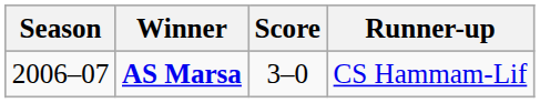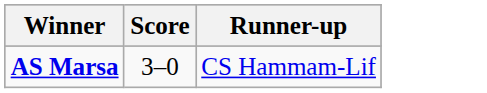 <table class="wikitable" style="text-align: center; font-size:95%">
 <tr>
-<th>Season</th>
 <th>Winner</th>
 <th>Score</th>
 <th>Runner-up</th>
 </tr>
 <tr>
-<td>2006–07</td>
 <td><strong><a href='#'>AS Marsa</a></strong></td>
 <td>3–0</td>
 <td><a href='#'>CS Hammam-Lif</a></td>
 </tr>
 </table>
